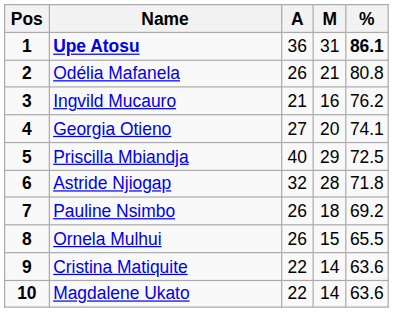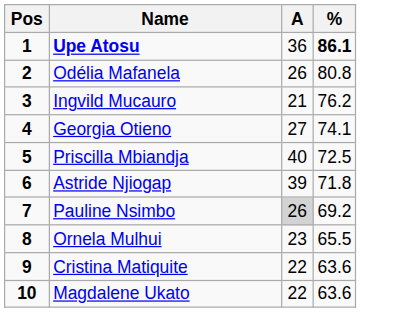 <table class="wikitable" style="text-align:center; font-size:90%;">
 <tr>
 <th width=30px>Pos</th>
 <th width=185px>Name</th>
 <th width=20px>A</th>
-<th width=20px>M</th>
 <th width=25px>%</th>
 </tr>
 <tr>
 <td><strong>1</strong></td>
 <td align=left> <strong><a href='#'>Upe Atosu</a></strong></td>
 <td align=center>36</td>
-<td align=center>31</td>
 <td align=center><strong>86.1</strong></td>
 </tr>
 <tr>
 <td><strong>2</strong></td>
 <td align=left> <a href='#'>Odélia Mafanela</a></td>
 <td align=center>26</td>
-<td align=center>21</td>
 <td align=center>80.8</td>
 </tr>
 <tr>
 <td><strong>3</strong></td>
 <td align=left> <a href='#'>Ingvild Mucauro</a></td>
 <td align=center>21</td>
-<td align=center>16</td>
 <td align=center>76.2</td>
 </tr>
 <tr>
 <td><strong>4</strong></td>
 <td align=left> <a href='#'>Georgia Otieno</a></td>
 <td align=center>27</td>
-<td align=center>20</td>
 <td align=center>74.1</td>
 </tr>
 <tr>
 <td><strong>5</strong></td>
 <td align=left> <a href='#'>Priscilla Mbiandja</a></td>
 <td align=center>40</td>
-<td align=center>29</td>
 <td align=center>72.5</td>
 </tr>
 <tr>
 <td><strong>6</strong></td>
 <td align=left> <a href='#'>Astride Njiogap</a></td>
-<td align=center>32</td>
-<td align=center>28</td>
+<td align=center>39</td>
 <td align=center>71.8</td>
 </tr>
 <tr>
 <td><strong>7</strong></td>
 <td align=left> <a href='#'>Pauline Nsimbo</a></td>
-<td align=center>26</td>
-<td align=center>18</td>
+<td align=center style="background: lightgrey;">26</td>
 <td align=center>69.2</td>
 </tr>
 <tr>
 <td><strong>8</strong></td>
 <td align=left> <a href='#'>Ornela Mulhui</a></td>
-<td align=center>26</td>
-<td align=center>15</td>
+<td align=center>23</td>
 <td align=center>65.5</td>
 </tr>
 <tr>
 <td><strong>9</strong></td>
 <td align=left> <a href='#'>Cristina Matiquite</a></td>
 <td align=center>22</td>
-<td align=center>14</td>
 <td align=center>63.6</td>
 </tr>
 <tr>
 <td><strong>10</strong></td>
 <td align=left> <a href='#'>Magdalene Ukato</a></td>
 <td align=center>22</td>
-<td align=center>14</td>
 <td align=center>63.6</td>
 </tr>
 </table>
